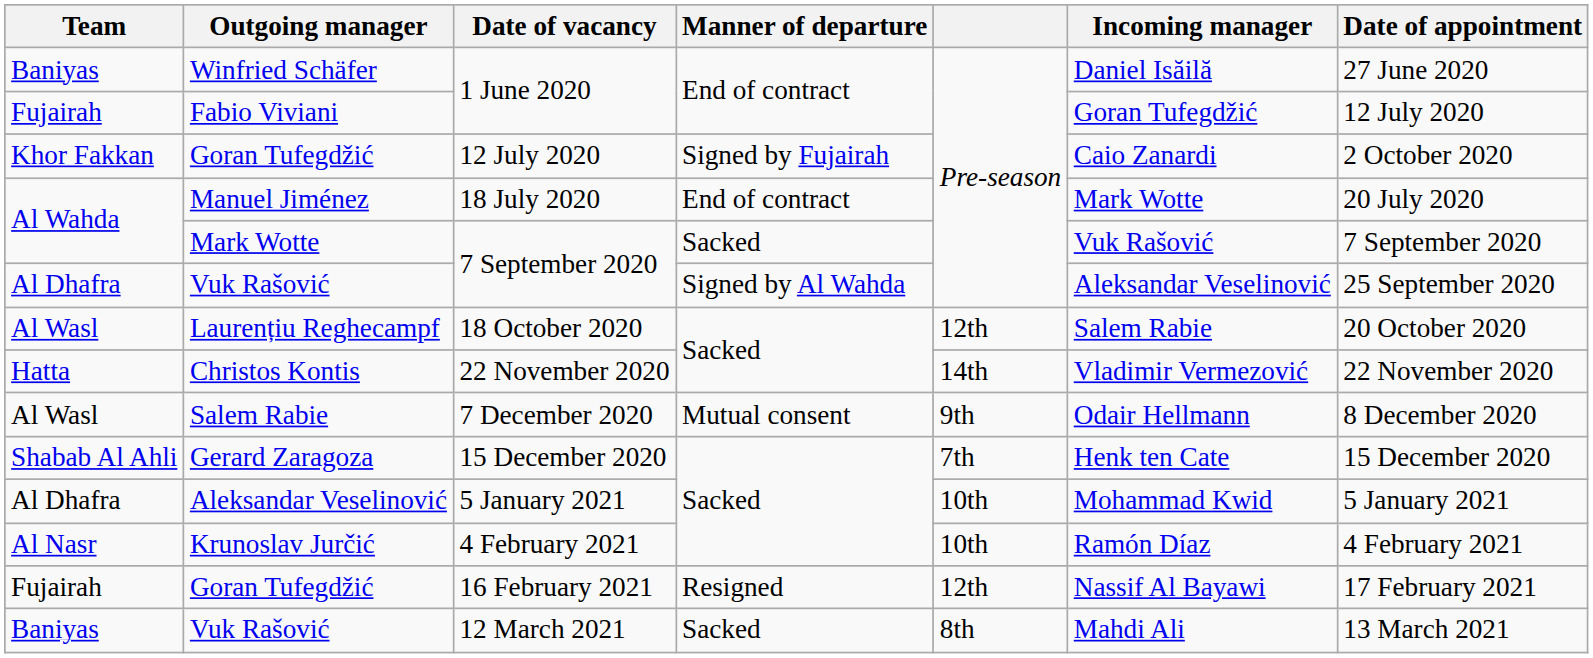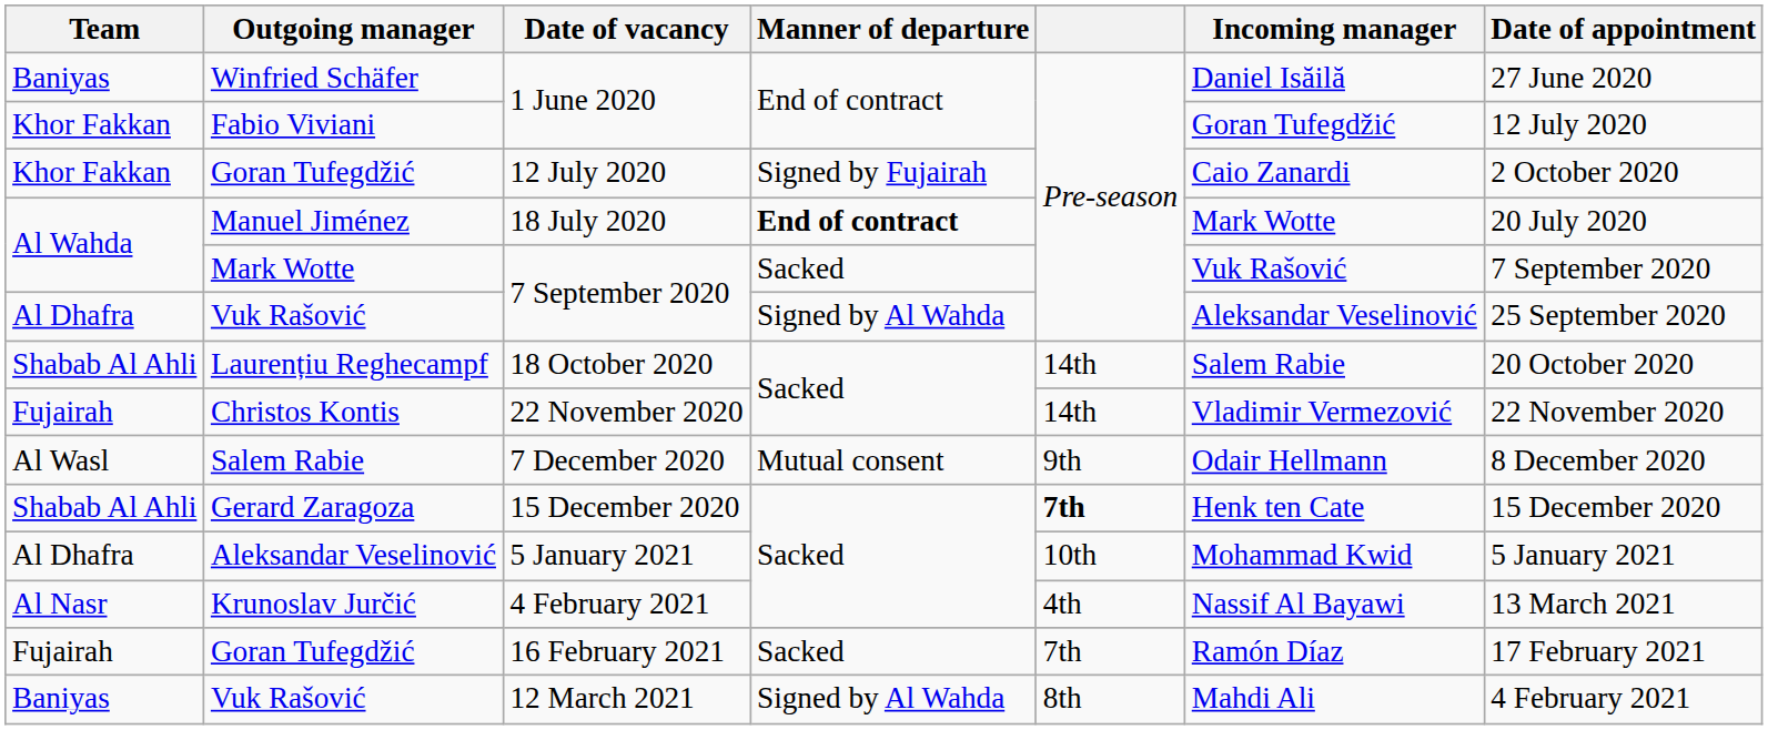 <table class="wikitable">
 <tr>
 <th>Team</th>
 <th>Outgoing manager</th>
 <th>Date of vacancy</th>
 <th>Manner of departure</th>
 <th></th>
 <th>Incoming manager</th>
 <th>Date of appointment</th>
 </tr>
 <tr>
 <td><a href='#'>Baniyas</a></td>
 <td> <a href='#'>Winfried Schäfer</a></td>
 <td rowspan=2>1 June 2020</td>
 <td rowspan=2>End of contract</td>
 <td rowspan=6><em>Pre-season</em></td>
 <td> <a href='#'>Daniel Isăilă</a></td>
 <td>27 June 2020</td>
 </tr>
 <tr>
-<td><a href='#'>Fujairah</a></td>
+<td><a href='#'>Khor Fakkan</a></td>
 <td> <a href='#'>Fabio Viviani</a></td>
 <td> <a href='#'>Goran Tufegdžić</a></td>
 <td>12 July 2020</td>
 </tr>
 <tr>
 <td><a href='#'>Khor Fakkan</a></td>
 <td> <a href='#'>Goran Tufegdžić</a></td>
 <td>12 July 2020</td>
 <td>Signed by <a href='#'>Fujairah</a></td>
 <td> <a href='#'>Caio Zanardi</a></td>
 <td>2 October 2020</td>
 </tr>
 <tr>
 <td rowspan=2><a href='#'>Al Wahda</a></td>
 <td> <a href='#'>Manuel Jiménez</a></td>
 <td>18 July 2020</td>
-<td>End of contract</td>
+<td><strong>End of contract</strong></td>
 <td> <a href='#'>Mark Wotte</a></td>
 <td>20 July 2020</td>
 </tr>
 <tr>
 <td> <a href='#'>Mark Wotte</a></td>
 <td rowspan=2>7 September 2020</td>
 <td>Sacked</td>
 <td> <a href='#'>Vuk Rašović</a></td>
 <td>7 September 2020</td>
 </tr>
 <tr>
 <td><a href='#'>Al Dhafra</a></td>
 <td> <a href='#'>Vuk Rašović</a></td>
 <td>Signed by <a href='#'>Al Wahda</a></td>
 <td> <a href='#'>Aleksandar Veselinović</a></td>
 <td>25 September 2020</td>
 </tr>
 <tr>
-<td><a href='#'>Al Wasl</a></td>
+<td><a href='#'>Shabab Al Ahli</a></td>
 <td> <a href='#'>Laurențiu Reghecampf</a></td>
 <td>18 October 2020</td>
 <td rowspan=2>Sacked</td>
-<td>12th</td>
+<td>14th</td>
 <td> <a href='#'>Salem Rabie</a></td>
 <td>20 October 2020</td>
 </tr>
 <tr>
-<td><a href='#'>Hatta</a></td>
+<td><a href='#'>Fujairah</a></td>
 <td> <a href='#'>Christos Kontis</a></td>
 <td>22 November 2020</td>
 <td>14th</td>
 <td> <a href='#'>Vladimir Vermezović</a></td>
 <td>22 November 2020</td>
 </tr>
 <tr>
 <td>Al Wasl</td>
 <td> <a href='#'>Salem Rabie</a></td>
 <td>7 December 2020</td>
 <td>Mutual consent</td>
 <td>9th</td>
 <td> <a href='#'>Odair Hellmann</a></td>
 <td>8 December 2020</td>
 </tr>
 <tr>
 <td><a href='#'>Shabab Al Ahli</a></td>
 <td> <a href='#'>Gerard Zaragoza</a></td>
 <td>15 December 2020</td>
 <td rowspan=3>Sacked</td>
-<td>7th</td>
+<td><strong>7th</strong></td>
 <td> <a href='#'>Henk ten Cate</a></td>
 <td>15 December 2020</td>
 </tr>
 <tr>
 <td>Al Dhafra</td>
 <td> <a href='#'>Aleksandar Veselinović</a></td>
 <td>5 January 2021</td>
 <td>10th</td>
 <td> <a href='#'>Mohammad Kwid</a></td>
 <td>5 January 2021</td>
 </tr>
 <tr>
 <td><a href='#'>Al Nasr</a></td>
 <td> <a href='#'>Krunoslav Jurčić</a></td>
 <td>4 February 2021</td>
-<td>10th</td>
-<td> <a href='#'>Ramón Díaz</a></td>
-<td>4 February 2021</td>
+<td>4th</td>
+<td> <a href='#'>Nassif Al Bayawi</a></td>
+<td>13 March 2021</td>
 </tr>
 <tr>
 <td>Fujairah</td>
 <td> <a href='#'>Goran Tufegdžić</a></td>
 <td>16 February 2021</td>
-<td>Resigned</td>
-<td>12th</td>
-<td> <a href='#'>Nassif Al Bayawi</a></td>
+<td>Sacked</td>
+<td>7th</td>
+<td> <a href='#'>Ramón Díaz</a></td>
 <td>17 February 2021</td>
 </tr>
 <tr>
 <td><a href='#'>Baniyas</a></td>
 <td> <a href='#'>Vuk Rašović</a></td>
 <td>12 March 2021</td>
-<td>Sacked</td>
+<td>Signed by <a href='#'>Al Wahda</a></td>
 <td>8th</td>
 <td> <a href='#'>Mahdi Ali</a></td>
-<td>13 March 2021</td>
+<td>4 February 2021</td>
 </tr>
 </table>
